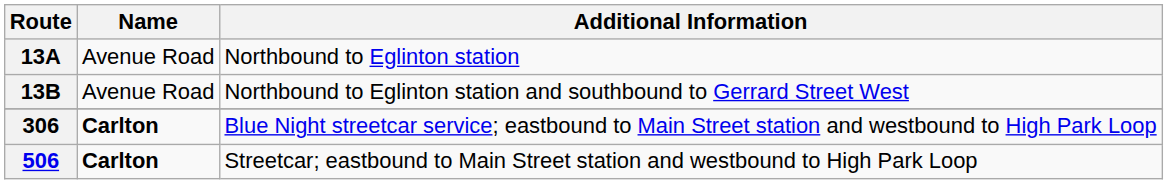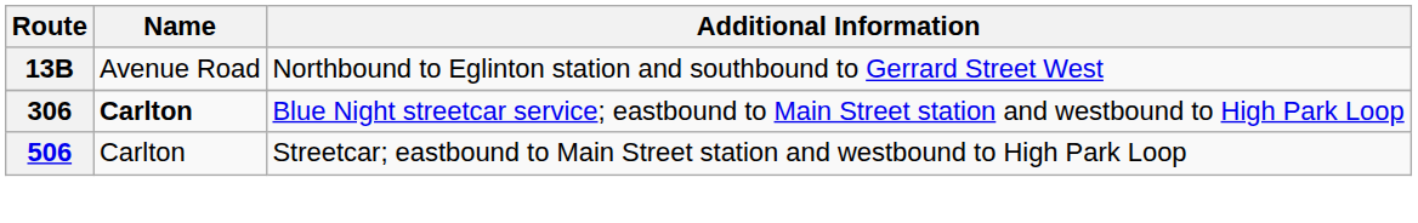 <table class="wikitable">
 <tr>
 <th>Route</th>
 <th>Name</th>
 <th>Additional Information</th>
-</tr>
-<tr>
-<th>13A</th>
-<td>Avenue Road</td>
-<td>Northbound to <a href='#'>Eglinton station</a></td>
 </tr>
 <tr>
 <th>13B</th>
 <td>Avenue Road</td>
 <td>Northbound to Eglinton station and southbound to <a href='#'>Gerrard Street West</a><br></td>
 </tr>
 <tr>
 </tr>
 <tr>
 <th>306</th>
 <td><strong>Carlton</strong></td>
 <td><a href='#'>Blue Night streetcar service</a>; eastbound to <a href='#'>Main Street station</a> and westbound to <a href='#'>High Park Loop</a></td>
 </tr>
 <tr>
 <th><a href='#'>506</a></th>
-<td><strong>Carlton</strong></td>
+<td>Carlton</td>
 <td>Streetcar; eastbound to Main Street station and westbound to High Park Loop</td>
 </tr>
 </table>
